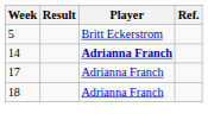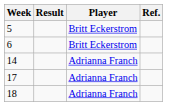 <table class=wikitable>
 <tr>
 <th>Week</th>
 <th>Result</th>
 <th>Player</th>
 <th>Ref.</th>
 </tr>
 <tr>
 <td>5</td>
 <td></td>
 <td> <a href='#'>Britt Eckerstrom</a></td>
 <td></td>
 </tr>
 <tr>
+<td>6</td>
+<td></td>
+<td> <a href='#'>Britt Eckerstrom</a></td>
+<td></td>
+</tr>
+<tr>
 <td>14</td>
 <td></td>
-<td><strong> <a href='#'>Adrianna Franch</a></strong></td>
+<td> <a href='#'>Adrianna Franch</a></td>
 <td></td>
 </tr>
 <tr>
 <td>17</td>
 <td></td>
 <td> <a href='#'>Adrianna Franch</a></td>
 <td></td>
 </tr>
 <tr>
 <td>18</td>
 <td></td>
 <td> <a href='#'>Adrianna Franch</a></td>
 <td></td>
 </tr>
 </table>
